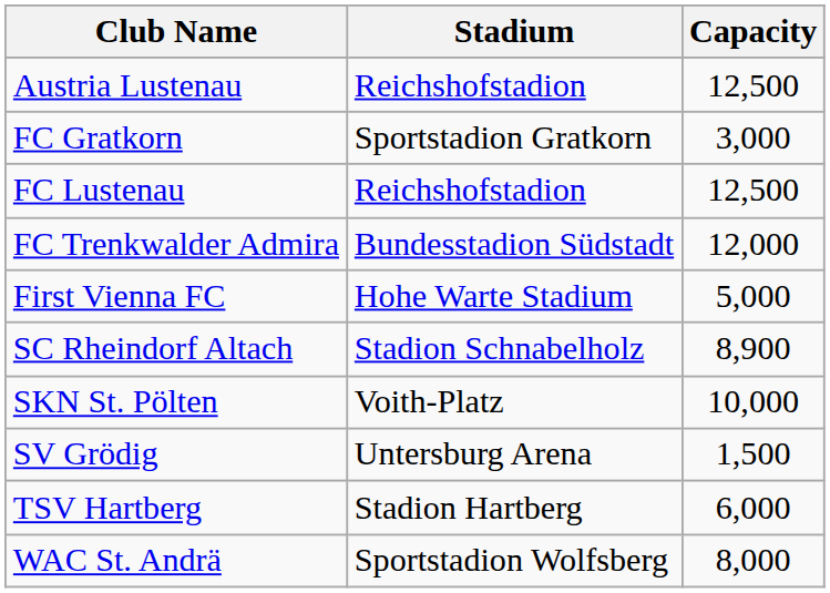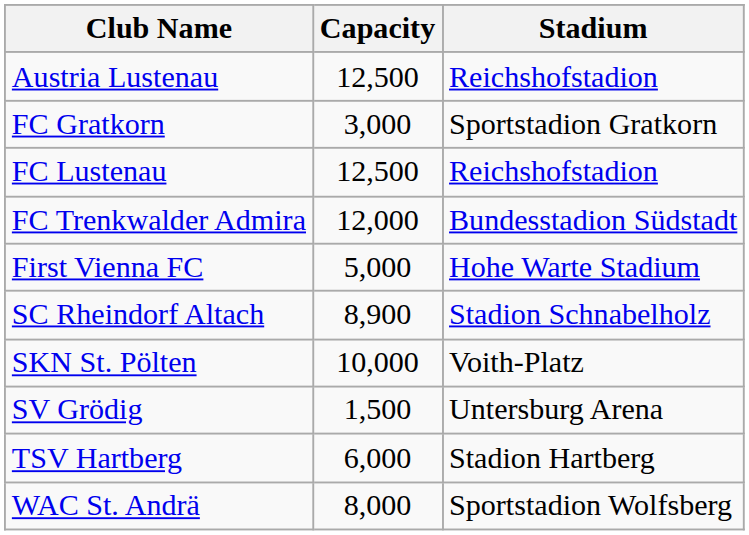 <table class="wikitable">
 <tr>
 <th>Club Name</th>
+<th>Capacity</th>
 <th>Stadium</th>
-<th>Capacity</th>
 </tr>
 <tr>
 <td><a href='#'>Austria Lustenau</a></td>
+<td align="center">12,500</td>
 <td><a href='#'>Reichshofstadion</a></td>
-<td align="center">12,500</td>
 </tr>
 <tr>
 <td><a href='#'>FC Gratkorn</a></td>
+<td align="center">3,000</td>
 <td>Sportstadion Gratkorn</td>
-<td align="center">3,000</td>
 </tr>
 <tr>
 <td><a href='#'>FC Lustenau</a></td>
+<td align="center">12,500</td>
 <td><a href='#'>Reichshofstadion</a></td>
-<td align="center">12,500</td>
 </tr>
 <tr>
 <td><a href='#'>FC Trenkwalder Admira</a></td>
+<td align="center">12,000</td>
 <td><a href='#'>Bundesstadion Südstadt</a></td>
-<td align="center">12,000</td>
 </tr>
 <tr>
 <td><a href='#'>First Vienna FC</a></td>
+<td align="center">5,000</td>
 <td><a href='#'>Hohe Warte Stadium</a></td>
-<td align="center">5,000</td>
 </tr>
 <tr>
 <td><a href='#'>SC Rheindorf Altach</a></td>
+<td align="center">8,900</td>
 <td><a href='#'>Stadion Schnabelholz</a></td>
-<td align="center">8,900</td>
 </tr>
 <tr>
 <td><a href='#'>SKN St. Pölten</a></td>
+<td align="center">10,000</td>
 <td>Voith-Platz</td>
-<td align="center">10,000</td>
 </tr>
 <tr>
 <td><a href='#'>SV Grödig</a></td>
+<td align="center">1,500</td>
 <td>Untersburg Arena</td>
-<td align="center">1,500</td>
 </tr>
 <tr>
 <td><a href='#'>TSV Hartberg</a></td>
+<td align="center">6,000</td>
 <td>Stadion Hartberg</td>
-<td align="center">6,000</td>
 </tr>
 <tr>
 <td><a href='#'>WAC St. Andrä</a></td>
+<td align="center">8,000</td>
 <td>Sportstadion Wolfsberg</td>
-<td align="center">8,000</td>
 </tr>
 </table>
